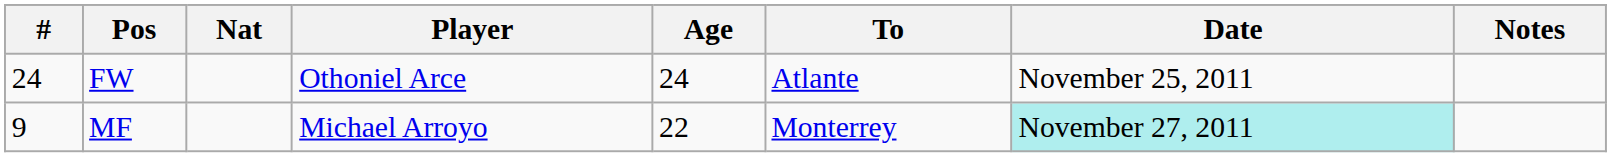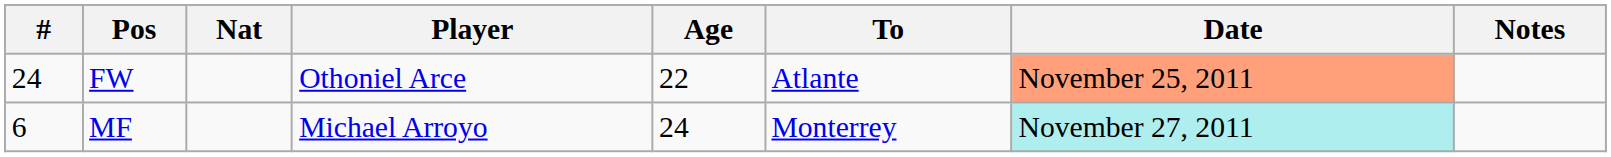 <table class="wikitable" style="width:65%; text-align:center; font-size:95%; text-align:left;">
 <tr>
 <th><strong>#</strong></th>
 <th><strong>Pos</strong></th>
 <th><strong>Nat</strong></th>
 <th><strong>Player</strong></th>
 <th><strong>Age</strong></th>
 <th><strong>To</strong></th>
 <th><strong>Date</strong></th>
 <th><strong>Notes</strong></th>
 </tr>
 <tr>
 <td>24</td>
 <td><a href='#'>FW</a></td>
 <td></td>
 <td><a href='#'>Othoniel Arce</a></td>
-<td>24</td>
+<td>22</td>
 <td><a href='#'>Atlante</a></td>
-<td>November 25, 2011</td>
+<td style="background: lightsalmon;">November 25, 2011</td>
 <td></td>
 </tr>
 <tr>
-<td>9</td>
+<td>6</td>
 <td><a href='#'>MF</a></td>
 <td></td>
 <td><a href='#'>Michael Arroyo</a></td>
-<td>22</td>
+<td>24</td>
 <td><a href='#'>Monterrey</a></td>
 <td style="background: paleturquoise;">November 27, 2011</td>
 <td></td>
 </tr>
 </table>
